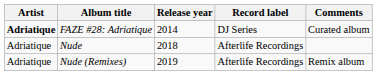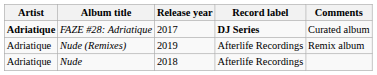 <table class="wikitable sortable">
 <tr>
 <th>Artist</th>
 <th>Album title</th>
 <th>Release year</th>
 <th>Record label</th>
 <th>Comments</th>
 </tr>
 <tr>
 <td><strong>Adriatique</strong></td>
 <td><em>FAZE #28: Adriatique</em></td>
-<td>2014</td>
-<td>DJ Series</td>
+<td>2017</td>
+<td><strong>DJ Series</strong></td>
 <td>Curated album</td>
+</tr>
+<tr>
+<td>Adriatique</td>
+<td><em>Nude (Remixes)</em></td>
+<td>2019</td>
+<td>Afterlife Recordings</td>
+<td>Remix album</td>
 </tr>
 <tr>
 <td>Adriatique</td>
 <td><em>Nude</em></td>
 <td>2018</td>
 <td>Afterlife Recordings</td>
 <td></td>
 </tr>
-<tr>
-<td>Adriatique</td>
-<td><em>Nude (Remixes)</em></td>
-<td>2019</td>
-<td>Afterlife Recordings</td>
-<td>Remix album</td>
-</tr>
 </table>
